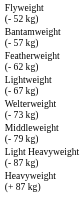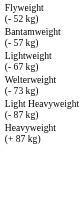 <table>
 <tr>
 <td>Flyweight<br>(- 52 kg) </td>
 <td></td>
 <td></td>
 <td></td>
 </tr>
 <tr>
 <td>Bantamweight<br>(- 57 kg) </td>
-<td></td>
-<td></td>
-<td></td>
-</tr>
-<tr>
-<td>Featherweight<br>(- 62 kg) </td>
 <td></td>
 <td></td>
 <td></td>
 </tr>
 <tr>
 <td>Lightweight<br>(- 67 kg) </td>
 <td></td>
 <td></td>
 <td></td>
 </tr>
 <tr>
 <td>Welterweight<br>(- 73 kg) </td>
 <td></td>
 <td></td>
 <td></td>
 </tr>
 <tr>
-<td>Middleweight<br>(- 79 kg) </td>
-<td></td>
-<td></td>
-<td></td>
-</tr>
-<tr>
 <td>Light Heavyweight<br>(- 87 kg) </td>
 <td></td>
 <td></td>
 <td></td>
 </tr>
 <tr>
 <td>Heavyweight<br>(+ 87 kg) </td>
 <td></td>
 <td></td>
 <td></td>
 </tr>
 </table>
